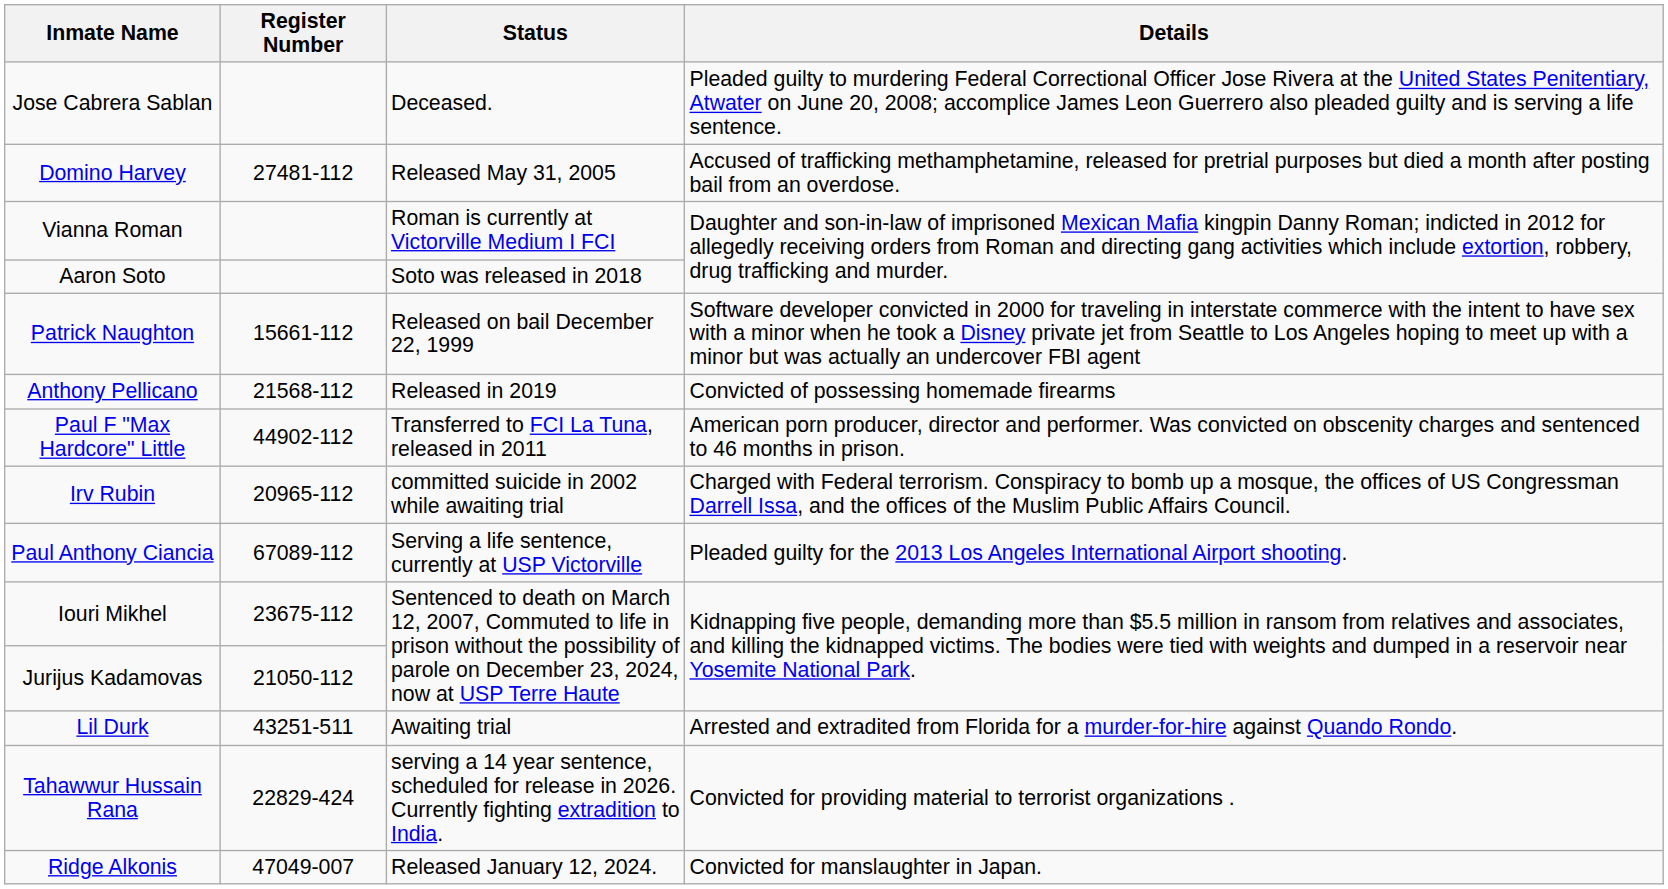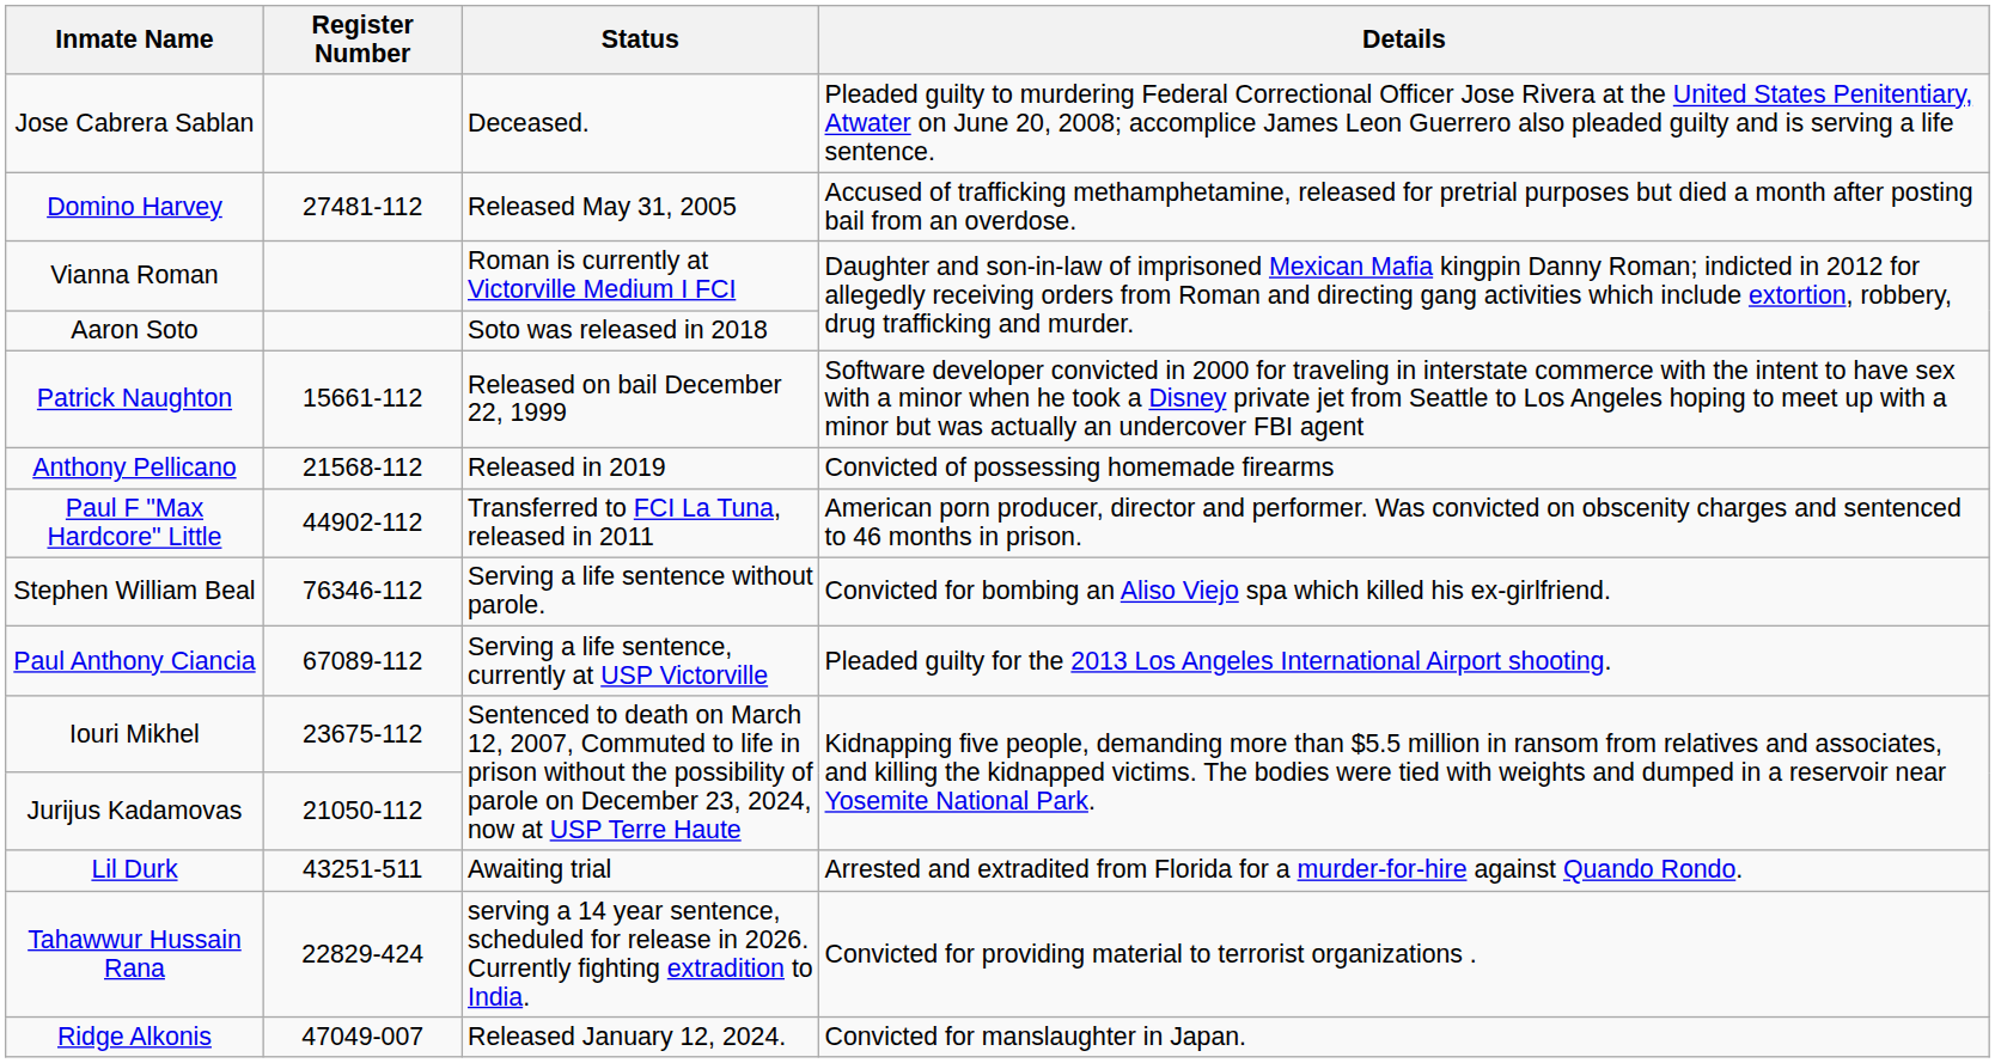 <table class="wikitable sortable">
 <tr>
 <th width=13%>Inmate Name</th>
 <th width=10%>Register Number</th>
 <th width=18%>Status</th>
 <th width=59%>Details</th>
 </tr>
 <tr>
 <td style="text-align:center;">Jose Cabrera Sablan</td>
 <td style="text-align:center;"></td>
 <td>Deceased.</td>
 <td>Pleaded guilty to murdering Federal Correctional Officer Jose Rivera at the <a href='#'>United States Penitentiary, Atwater</a> on June 20, 2008; accomplice James Leon Guerrero also pleaded guilty and is serving a life sentence.</td>
 </tr>
 <tr>
 <td style="text-align:center;"><a href='#'>Domino Harvey</a></td>
 <td style="text-align:center;">27481-112</td>
 <td>Released May 31, 2005</td>
 <td>Accused of trafficking methamphetamine, released for pretrial purposes but died a month after posting bail from an overdose.</td>
 </tr>
 <tr>
 <td align="center">Vianna Roman</td>
 <td align="center"></td>
 <td>Roman is currently at <a href='#'>Victorville Medium I FCI</a></td>
 <td rowspan="2">Daughter and son-in-law of imprisoned <a href='#'>Mexican Mafia</a> kingpin Danny Roman; indicted in 2012 for allegedly receiving orders from Roman and directing gang activities which include <a href='#'>extortion</a>, robbery, drug trafficking and murder.</td>
 </tr>
 <tr>
 <td align="center">Aaron Soto</td>
 <td align="center"></td>
 <td>Soto was released in 2018</td>
 </tr>
 <tr>
 <td style="text-align:center;"><a href='#'>Patrick Naughton</a></td>
 <td style="text-align:center;">15661-112</td>
 <td>Released on bail December 22, 1999</td>
 <td>Software developer convicted in 2000 for traveling in interstate commerce with the intent to have sex with a minor when he took a <a href='#'>Disney</a> private jet from Seattle to Los Angeles hoping to meet up with a minor but was actually an undercover FBI agent</td>
 </tr>
 <tr>
 <td style="text-align:center;"><a href='#'>Anthony Pellicano</a></td>
 <td style="text-align:center;">21568-112</td>
 <td>Released in 2019</td>
 <td>Convicted of possessing homemade firearms</td>
 </tr>
 <tr>
 <td style="text-align:center;"><a href='#'>Paul F "Max Hardcore" Little</a></td>
 <td style="text-align:center;">44902-112</td>
 <td>Transferred to <a href='#'>FCI La Tuna</a>, released in 2011</td>
 <td>American porn producer, director and performer. Was convicted on obscenity charges and sentenced to 46 months in prison.</td>
 </tr>
 <tr>
-<td style="text-align:center;"><a href='#'>Irv Rubin</a></td>
-<td style="text-align:center;">20965-112</td>
-<td>committed suicide in 2002 while awaiting trial</td>
-<td>Charged with Federal terrorism. Conspiracy to bomb up a mosque, the offices of US Congressman <a href='#'>Darrell Issa</a>, and the offices of the Muslim Public Affairs Council.</td>
+<td style="text-align:center;">Stephen William Beal</td>
+<td style="text-align:center;">76346-112</td>
+<td>Serving a life sentence without parole.</td>
+<td>Convicted for bombing an <a href='#'>Aliso Viejo</a> spa which killed his ex-girlfriend.</td>
 </tr>
 <tr>
 <td style="text-align:center;"><a href='#'>Paul Anthony Ciancia</a></td>
 <td style="text-align:center;">67089-112</td>
 <td>Serving a life sentence, currently at <a href='#'>USP Victorville</a></td>
 <td>Pleaded guilty for the <a href='#'>2013 Los Angeles International Airport shooting</a>.</td>
 </tr>
 <tr>
 <td style="text-align:center;">Iouri Mikhel</td>
 <td style="text-align:center;">23675-112</td>
 <td rowspan="2">Sentenced to death on March 12, 2007, Commuted to life in prison without the possibility of parole on December 23, 2024, now at <a href='#'>USP Terre Haute</a></td>
 <td rowspan="2">Kidnapping five people, demanding more than $5.5 million in ransom from relatives and associates, and killing the kidnapped victims. The bodies were tied with weights and dumped in a reservoir near <a href='#'>Yosemite National Park</a>.</td>
 </tr>
 <tr>
 <td style="text-align:center;">Jurijus Kadamovas</td>
 <td style="text-align:center;">21050-112</td>
 </tr>
 <tr>
 <td style="text-align:center;"><a href='#'>Lil Durk</a></td>
 <td style="text-align:center;">43251-511</td>
 <td>Awaiting trial</td>
 <td>Arrested and extradited from Florida for a <a href='#'>murder-for-hire</a> against <a href='#'>Quando Rondo</a>.</td>
 </tr>
 <tr>
 <td style="text-align:center;"><a href='#'>Tahawwur Hussain Rana</a></td>
 <td style="text-align:center;">22829-424</td>
 <td>serving a 14 year sentence, scheduled for release in 2026. Currently fighting <a href='#'>extradition</a> to <a href='#'>India</a>.</td>
 <td>Convicted for providing material to terrorist organizations .</td>
 </tr>
 <tr>
 <td style="text-align:center;"><a href='#'>Ridge Alkonis</a></td>
 <td style="text-align:center;">47049-007</td>
 <td>Released January 12, 2024.</td>
 <td>Convicted for manslaughter in Japan.</td>
 </tr>
 </table>
